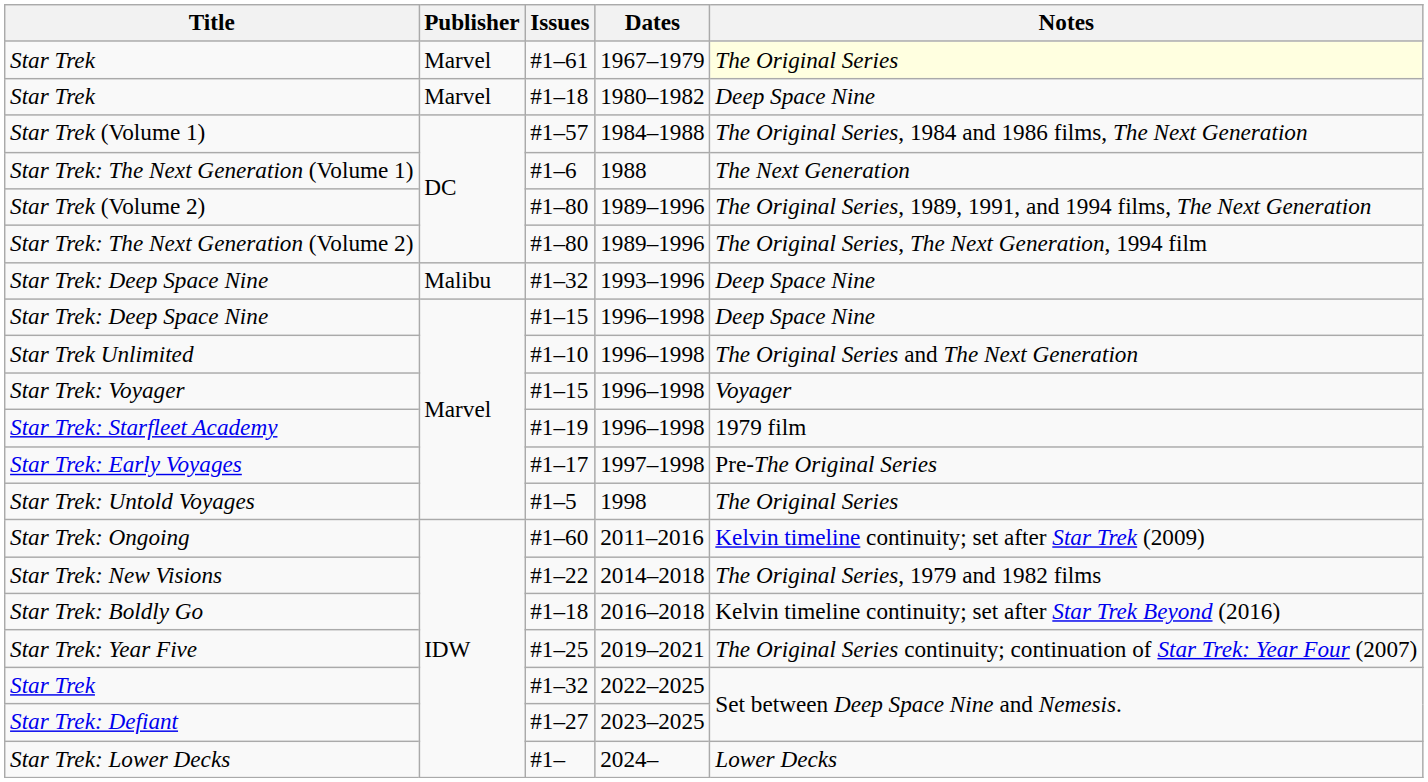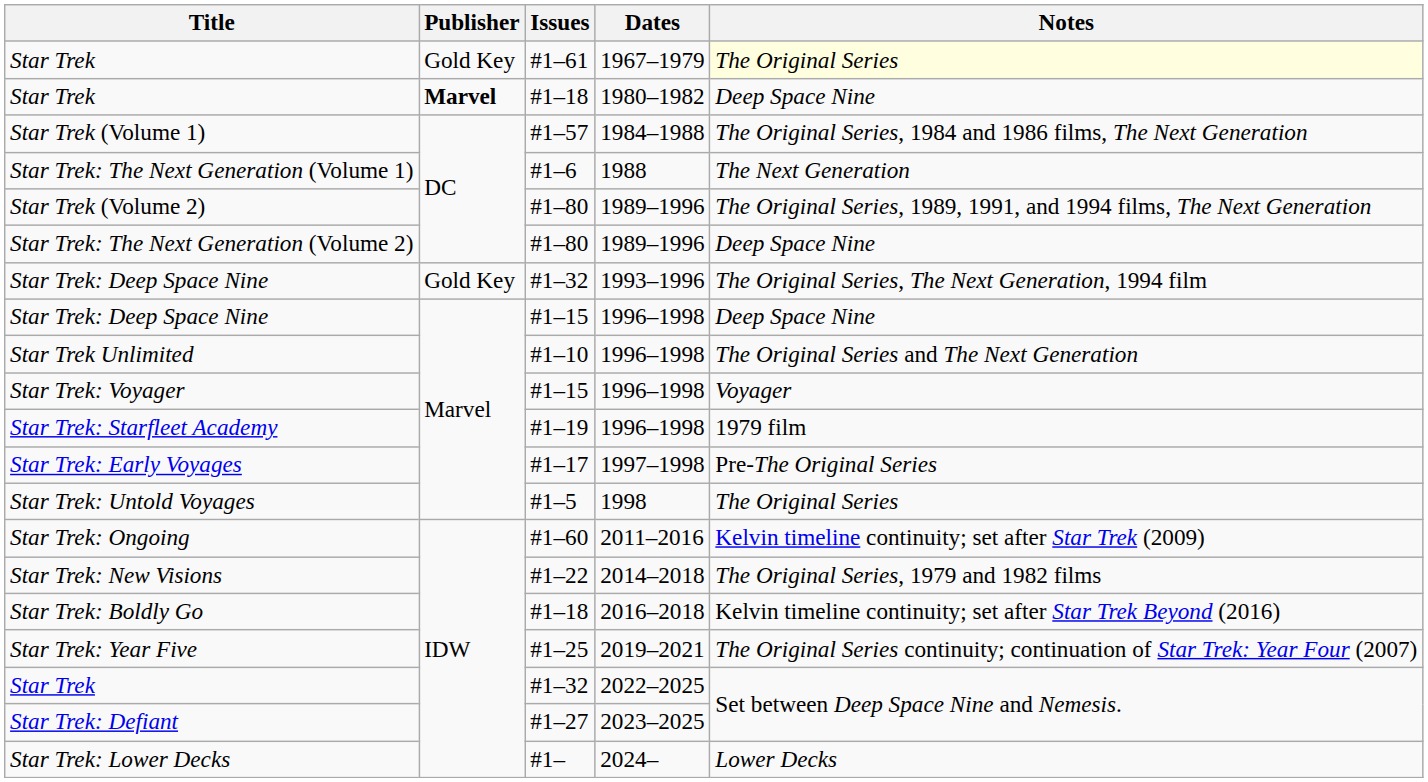 <table class="wikitable sortable">
 <tr>
 <th>Title</th>
 <th>Publisher</th>
 <th>Issues</th>
 <th>Dates</th>
 <th>Notes</th>
 </tr>
 <tr>
 <td><em>Star Trek</em></td>
-<td>Marvel</td>
+<td>Gold Key</td>
 <td>#1–61</td>
 <td>1967–1979</td>
 <td style="background: lightyellow;"><em>The Original Series</em></td>
 </tr>
 <tr>
 <td><em>Star Trek</em></td>
-<td>Marvel</td>
+<td><strong>Marvel</strong></td>
 <td>#1–18</td>
 <td>1980–1982</td>
 <td><em>Deep Space Nine</em></td>
 </tr>
 <tr>
 <td><em>Star Trek</em> (Volume 1)</td>
 <td rowspan="4">DC</td>
 <td>#1–57</td>
 <td>1984–1988</td>
 <td><em>The Original Series</em>, 1984 and 1986 films, <em>The Next Generation</em></td>
 </tr>
 <tr>
 <td><em>Star Trek: The Next Generation</em> (Volume 1)</td>
 <td>#1–6</td>
 <td>1988</td>
 <td><em>The Next Generation</em></td>
 </tr>
 <tr>
 <td><em>Star Trek</em> (Volume 2)</td>
 <td>#1–80</td>
 <td>1989–1996</td>
 <td><em>The Original Series</em>, 1989, 1991, and 1994 films, <em>The Next Generation</em></td>
 </tr>
 <tr>
 <td><em>Star Trek: The Next Generation</em> (Volume 2)</td>
 <td>#1–80</td>
 <td>1989–1996</td>
-<td><em>The Original Series</em>, <em>The Next Generation</em>, 1994 film</td>
+<td><em>Deep Space Nine</em></td>
 </tr>
 <tr>
 <td><em>Star Trek: Deep Space Nine</em></td>
-<td>Malibu</td>
+<td>Gold Key</td>
 <td>#1–32</td>
 <td>1993–1996</td>
-<td><em>Deep Space Nine</em></td>
+<td><em>The Original Series</em>, <em>The Next Generation</em>, 1994 film</td>
 </tr>
 <tr>
 <td><em>Star Trek: Deep Space Nine</em></td>
 <td rowspan="6">Marvel</td>
 <td>#1–15</td>
 <td>1996–1998</td>
 <td><em>Deep Space Nine</em></td>
 </tr>
 <tr>
 <td><em>Star Trek Unlimited</em></td>
 <td>#1–10</td>
 <td>1996–1998</td>
 <td><em>The Original Series</em> and <em>The Next Generation</em></td>
 </tr>
 <tr>
 <td><em>Star Trek: Voyager</em></td>
 <td>#1–15</td>
 <td>1996–1998</td>
 <td><em>Voyager</em></td>
 </tr>
 <tr>
 <td><em><a href='#'>Star Trek: Starfleet Academy</a></em></td>
 <td>#1–19</td>
 <td>1996–1998</td>
 <td>1979 film</td>
 </tr>
 <tr>
 <td><em><a href='#'>Star Trek: Early Voyages</a></em></td>
 <td>#1–17</td>
 <td>1997–1998</td>
 <td>Pre-<em>The Original Series</em></td>
 </tr>
 <tr>
 <td><em>Star Trek: Untold Voyages</em></td>
 <td>#1–5</td>
 <td>1998</td>
 <td><em>The Original Series</em></td>
 </tr>
 <tr>
 <td><em>Star Trek: Ongoing</em></td>
 <td rowspan="7">IDW</td>
 <td>#1–60</td>
 <td>2011–2016</td>
 <td><a href='#'>Kelvin timeline</a> continuity; set after <em><a href='#'>Star Trek</a></em> (2009)</td>
 </tr>
 <tr>
 <td><em>Star Trek: New Visions</em></td>
 <td>#1–22</td>
 <td>2014–2018</td>
 <td><em>The Original Series</em>, 1979 and 1982 films</td>
 </tr>
 <tr>
 <td><em>Star Trek: Boldly Go</em></td>
 <td>#1–18</td>
 <td>2016–2018</td>
 <td>Kelvin timeline continuity; set after <em><a href='#'>Star Trek Beyond</a></em> (2016)</td>
 </tr>
 <tr>
 <td><em>Star Trek: Year Five</em></td>
 <td>#1–25</td>
 <td>2019–2021</td>
 <td><em>The Original Series</em> continuity; continuation of <em><a href='#'>Star Trek: Year Four</a></em> (2007)<em></em></td>
 </tr>
 <tr>
 <td><em><a href='#'>Star Trek</a></em></td>
 <td>#1–32</td>
 <td>2022–2025</td>
 <td rowspan="2">Set between <em>Deep Space Nine</em> and <em>Nemesis</em>.</td>
 </tr>
 <tr>
 <td><em><a href='#'>Star Trek: Defiant</a></em></td>
 <td>#1–27</td>
 <td>2023–2025</td>
 </tr>
 <tr>
 <td><em>Star Trek: Lower Decks</em></td>
 <td>#1–</td>
 <td>2024–</td>
 <td><em>Lower Decks</em></td>
 </tr>
 </table>
